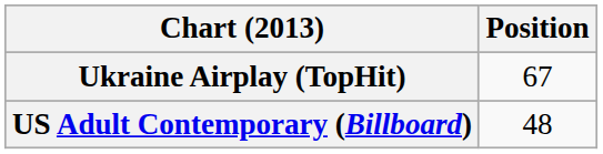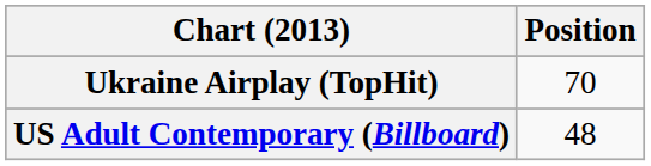 <table class="wikitable sortable plainrowheaders" style="text-align:center;">
 <tr>
 <th scope="col">Chart (2013)</th>
 <th scope="col">Position</th>
 </tr>
 <tr>
 <th scope="row">Ukraine Airplay (TopHit)</th>
-<td>67</td>
+<td>70</td>
 </tr>
 <tr>
 <th scope="row">US <a href='#'>Adult Contemporary</a> (<a href='#'><em>Billboard</em></a>)</th>
 <td style="text-align:center;">48</td>
 </tr>
 </table>
